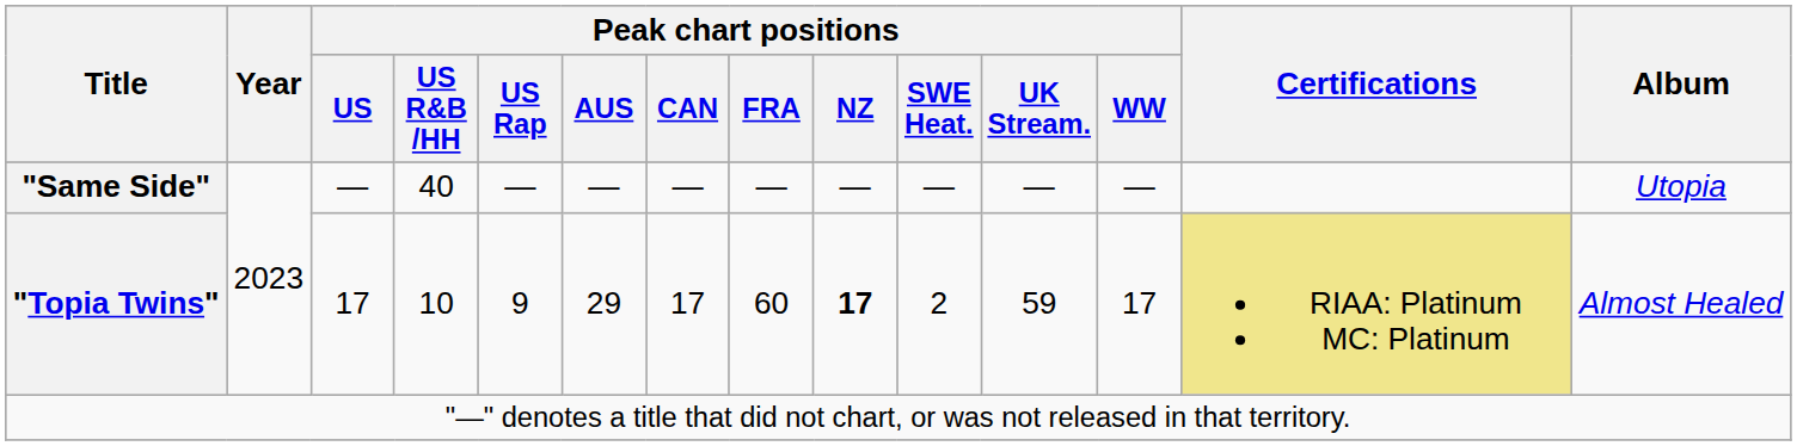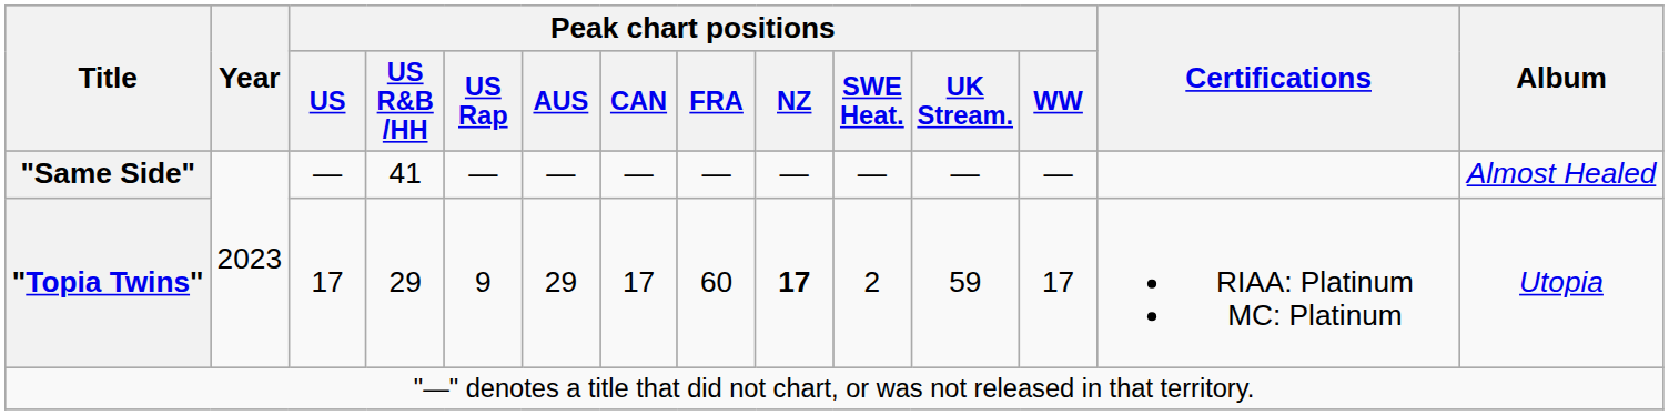 <table class="wikitable plainrowheaders" style="text-align:center;">
 <tr>
 <th scope="col" rowspan="2">Title</th>
 <th scope="col" rowspan="2">Year</th>
 <th scope="col" colspan="10">Peak chart positions</th>
 <th scope="col" rowspan="2" style="width:12em;"><a href='#'>Certifications</a></th>
 <th scope="col" rowspan="2">Album</th>
 </tr>
 <tr>
 <th scope="col" style="width:2.5em;font-size:90%;"><a href='#'>US</a><br></th>
 <th scope="col" style="width:2.5em;font-size:90%;"><a href='#'>US<br>R&B<br>/HH</a><br></th>
 <th scope="col" style="width:2.5em;font-size:90%;"><a href='#'>US Rap</a><br></th>
 <th scope="col" style="width:2.5em;font-size:90%;"><a href='#'>AUS</a><br></th>
 <th scope="col" style="width:2.5em;font-size:90%;"><a href='#'>CAN</a><br></th>
 <th scope="col" style="width:2.5em;font-size:90%;"><a href='#'>FRA</a><br></th>
 <th scope="col" style="width:2.5em;font-size:90%;"><a href='#'>NZ</a><br></th>
 <th scope="col" style="width:2.5em;font-size:90%;"><a href='#'>SWE<br>Heat.</a><br></th>
 <th scope="col" style="width:2.5em;font-size:90%;"><a href='#'>UK<br>Stream.</a><br></th>
 <th scope="col" style="width:2.5em;font-size:90%;"><a href='#'>WW</a><br></th>
 </tr>
 <tr>
 <th scope="row">"Same Side"<br></th>
 <td rowspan="2">2023</td>
 <td>—</td>
-<td>40</td>
+<td>41</td>
 <td>—</td>
 <td>—</td>
 <td>—</td>
 <td>—</td>
 <td>—</td>
 <td>—</td>
 <td>—</td>
 <td>—</td>
 <td></td>
-<td><em><a href='#'>Utopia</a></em></td>
+<td><em><a href='#'>Almost Healed</a></em></td>
 </tr>
 <tr>
 <th scope="row">"<a href='#'>Topia Twins</a>"<br></th>
 <td>17</td>
-<td>10</td>
+<td>29</td>
 <td>9</td>
 <td>29</td>
 <td>17</td>
 <td>60</td>
 <td><strong>17</strong></td>
 <td>2</td>
 <td>59</td>
 <td>17</td>
-<td style="background: khaki;"><br><ul><li>RIAA: Platinum</li><li>MC: Platinum</li></ul></td>
-<td><em><a href='#'>Almost Healed</a></em></td>
+<td><br><ul><li>RIAA: Platinum</li><li>MC: Platinum</li></ul></td>
+<td><em><a href='#'>Utopia</a></em></td>
 </tr>
 <tr>
 <td colspan="14" style="font-size:90%">"—" denotes a title that did not chart, or was not released in that territory.</td>
 </tr>
 </table>
